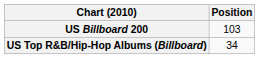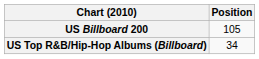 <table class="wikitable sortable plainrowheaders" style="text-align:center">
 <tr>
 <th scope="col">Chart (2010)</th>
 <th scope="col">Position</th>
 </tr>
 <tr>
 <th scope="row">US <em>Billboard</em> 200</th>
-<td>103</td>
+<td>105</td>
 </tr>
 <tr>
 <th scope="row">US Top R&B/Hip-Hop Albums (<em>Billboard</em>)</th>
 <td>34</td>
 </tr>
 </table>
